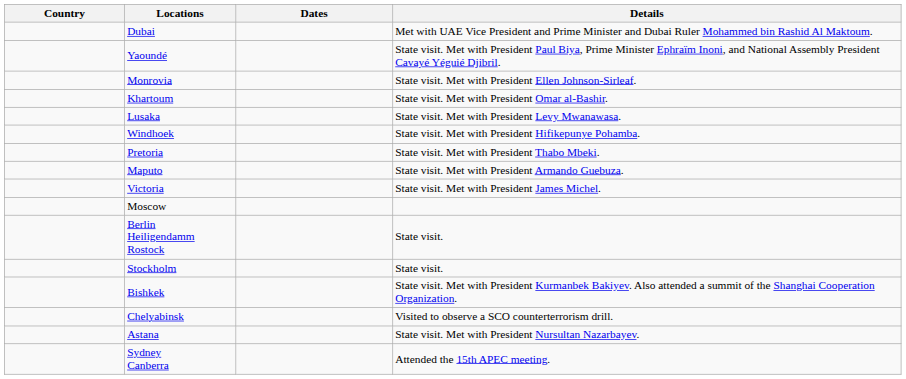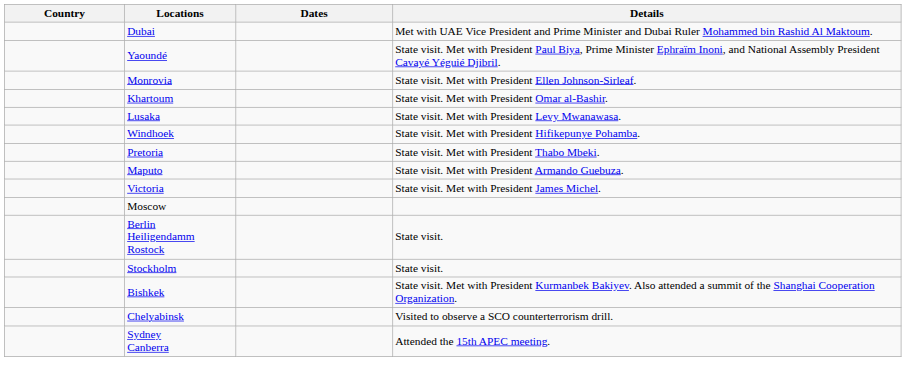 <table class="wikitable sortable" style="margin:1em auto 1em auto;">
 <tr>
 <th style="width: 13%;">Country</th>
 <th style="width: 12%;">Locations</th>
 <th style="width: 17%;">Dates</th>
 <th style="width: 55%;">Details</th>
 </tr>
 <tr>
 <td></td>
 <td><a href='#'>Dubai</a></td>
 <td></td>
 <td>Met with UAE Vice President and Prime Minister and Dubai Ruler <a href='#'>Mohammed bin Rashid Al Maktoum</a>.</td>
 </tr>
 <tr>
 <td></td>
 <td><a href='#'>Yaoundé</a></td>
 <td></td>
 <td>State visit. Met with President <a href='#'>Paul Biya</a>, Prime Minister <a href='#'>Ephraïm Inoni</a>, and National Assembly President <a href='#'>Cavayé Yéguié Djibril</a>.</td>
 </tr>
 <tr>
 <td></td>
 <td><a href='#'>Monrovia</a></td>
 <td></td>
 <td>State visit. Met with President <a href='#'>Ellen Johnson-Sirleaf</a>.</td>
 </tr>
 <tr>
 <td></td>
 <td><a href='#'>Khartoum</a></td>
 <td></td>
 <td>State visit. Met with President <a href='#'>Omar al-Bashir</a>.</td>
 </tr>
 <tr>
 <td></td>
 <td><a href='#'>Lusaka</a></td>
 <td></td>
 <td>State visit. Met with President <a href='#'>Levy Mwanawasa</a>.</td>
 </tr>
 <tr>
 <td></td>
 <td><a href='#'>Windhoek</a></td>
 <td></td>
 <td>State visit. Met with President <a href='#'>Hifikepunye Pohamba</a>.</td>
 </tr>
 <tr>
 <td></td>
 <td><a href='#'>Pretoria</a></td>
 <td></td>
 <td>State visit. Met with President <a href='#'>Thabo Mbeki</a>.</td>
 </tr>
 <tr>
 <td></td>
 <td><a href='#'>Maputo</a></td>
 <td></td>
 <td>State visit. Met with President <a href='#'>Armando Guebuza</a>.</td>
 </tr>
 <tr>
 <td></td>
 <td><a href='#'>Victoria</a></td>
 <td></td>
 <td>State visit. Met with President <a href='#'>James Michel</a>.</td>
 </tr>
 <tr>
 <td></td>
 <td>Moscow</td>
 <td></td>
 <td></td>
 </tr>
 <tr>
 <td></td>
 <td><a href='#'>Berlin</a><br><a href='#'>Heiligendamm</a><br><a href='#'>Rostock</a></td>
 <td></td>
 <td>State visit.</td>
 </tr>
 <tr>
 <td></td>
 <td><a href='#'>Stockholm</a></td>
 <td></td>
 <td>State visit.</td>
 </tr>
 <tr>
 <td></td>
 <td><a href='#'>Bishkek</a></td>
 <td></td>
 <td>State visit. Met with President <a href='#'>Kurmanbek Bakiyev</a>. Also attended a summit of the <a href='#'>Shanghai Cooperation Organization</a>.</td>
 </tr>
 <tr>
 <td></td>
 <td><a href='#'>Chelyabinsk</a></td>
 <td></td>
 <td>Visited to observe a SCO counterterrorism drill.</td>
 </tr>
 <tr>
 <td></td>
-<td><a href='#'>Astana</a></td>
-<td></td>
-<td>State visit. Met with President <a href='#'>Nursultan Nazarbayev</a>.</td>
-</tr>
-<tr>
-<td></td>
 <td><a href='#'>Sydney</a><br><a href='#'>Canberra</a></td>
 <td></td>
 <td>Attended the <a href='#'>15th APEC meeting</a>.</td>
 </tr>
 </table>
